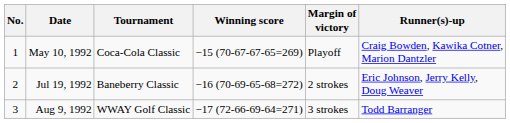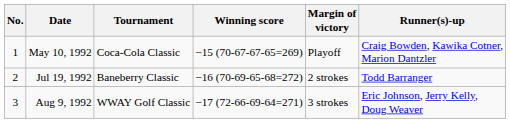 <table class="wikitable" style="font-size:95%;">
 <tr>
 <th>No.</th>
 <th>Date</th>
 <th>Tournament</th>
 <th>Winning score</th>
 <th>Margin of<br>victory</th>
 <th>Runner(s)-up</th>
 </tr>
 <tr>
 <td align=center>1</td>
 <td align=right>May 10, 1992</td>
 <td>Coca-Cola Classic</td>
 <td>−15 (70-67-67-65=269)</td>
 <td>Playoff</td>
 <td> <a href='#'>Craig Bowden</a>,  <a href='#'>Kawika Cotner</a>,<br> <a href='#'>Marion Dantzler</a></td>
 </tr>
 <tr>
 <td align=center>2</td>
 <td align=right>Jul 19, 1992</td>
 <td>Baneberry Classic</td>
 <td>−16 (70-69-65-68=272)</td>
 <td>2 strokes</td>
-<td> <a href='#'>Eric Johnson</a>,  <a href='#'>Jerry Kelly</a>,<br> <a href='#'>Doug Weaver</a></td>
+<td> <a href='#'>Todd Barranger</a></td>
 </tr>
 <tr>
 <td align=center>3</td>
 <td align=right>Aug 9, 1992</td>
 <td>WWAY Golf Classic</td>
 <td>−17 (72-66-69-64=271)</td>
 <td>3 strokes</td>
-<td> <a href='#'>Todd Barranger</a></td>
+<td> <a href='#'>Eric Johnson</a>,  <a href='#'>Jerry Kelly</a>,<br> <a href='#'>Doug Weaver</a></td>
 </tr>
 </table>
